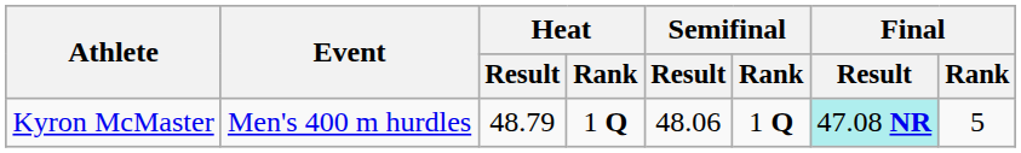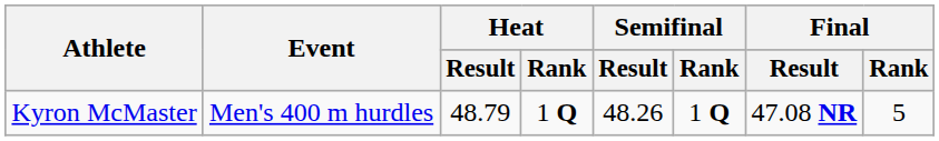 <table class="wikitable" style="font-size:90%">
 <tr>
 <th rowspan="2">Athlete</th>
 <th rowspan="2">Event</th>
 <th colspan="2">Heat</th>
 <th colspan="2">Semifinal</th>
 <th colspan="2">Final</th>
 </tr>
 <tr style="font-size:95%">
 <th>Result</th>
 <th>Rank</th>
 <th>Result</th>
 <th>Rank</th>
 <th>Result</th>
 <th>Rank</th>
 </tr>
 <tr align=center>
 <td align=left><a href='#'>Kyron McMaster</a></td>
 <td align=left><a href='#'>Men's 400 m hurdles</a></td>
 <td>48.79</td>
 <td>1 <strong>Q</strong></td>
-<td>48.06</td>
+<td>48.26</td>
 <td>1 <strong>Q</strong></td>
-<td style="background: paleturquoise;">47.08 <strong><a href='#'>NR</a></strong></td>
+<td>47.08 <strong><a href='#'>NR</a></strong></td>
 <td>5</td>
 </tr>
 </table>
